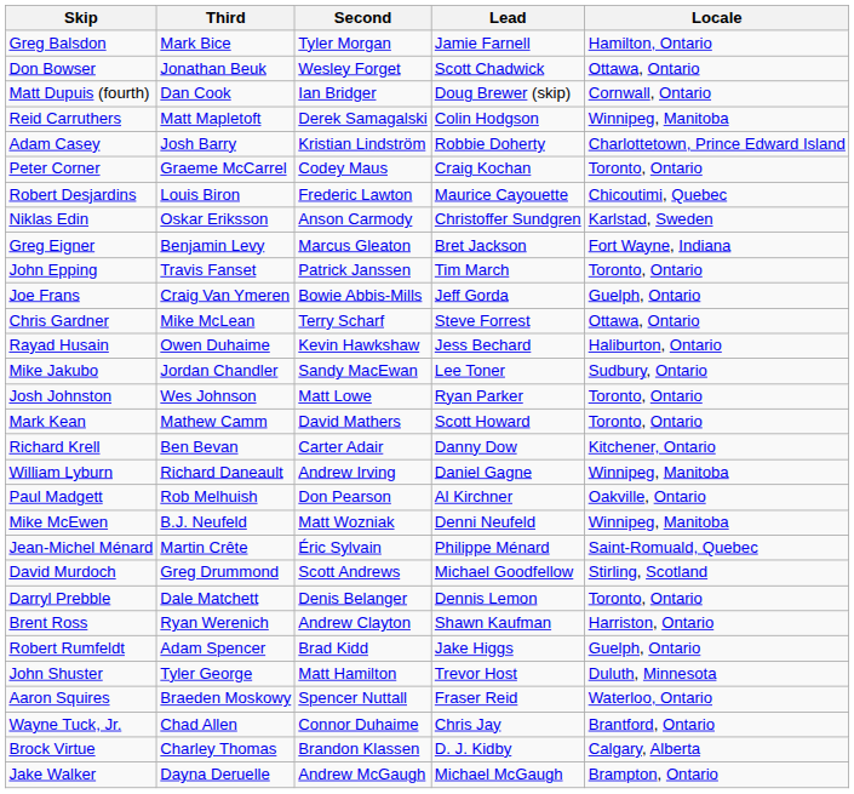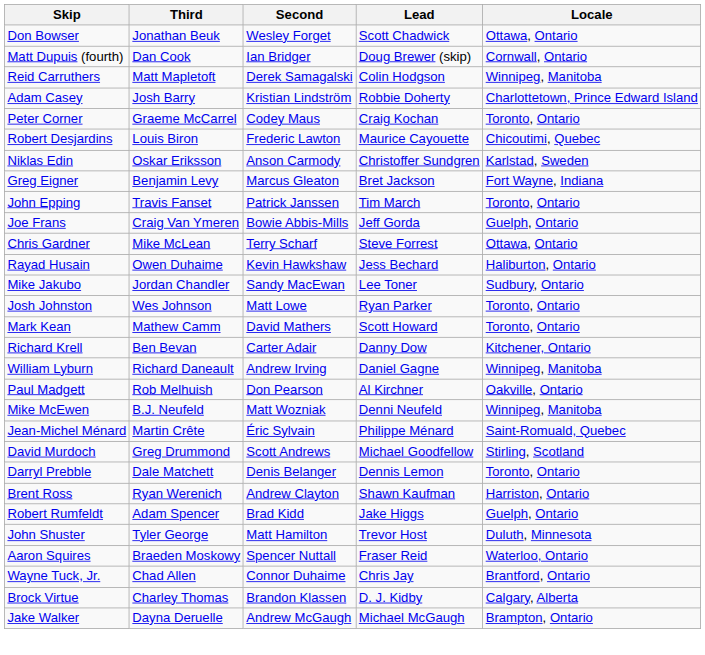 <table class=wikitable>
 <tr>
 <th>Skip</th>
 <th>Third</th>
 <th>Second</th>
 <th>Lead</th>
 <th>Locale</th>
-</tr>
-<tr>
-<td><a href='#'>Greg Balsdon</a></td>
-<td><a href='#'>Mark Bice</a></td>
-<td><a href='#'>Tyler Morgan</a></td>
-<td><a href='#'>Jamie Farnell</a></td>
-<td> <a href='#'>Hamilton, Ontario</a></td>
 </tr>
 <tr>
 <td><a href='#'>Don Bowser</a></td>
 <td><a href='#'>Jonathan Beuk</a></td>
 <td><a href='#'>Wesley Forget</a></td>
 <td><a href='#'>Scott Chadwick</a></td>
 <td> <a href='#'>Ottawa</a>, <a href='#'>Ontario</a></td>
 </tr>
 <tr>
 <td><a href='#'>Matt Dupuis</a> (fourth)</td>
 <td><a href='#'>Dan Cook</a></td>
 <td><a href='#'>Ian Bridger</a></td>
 <td><a href='#'>Doug Brewer</a> (skip)</td>
 <td> <a href='#'>Cornwall</a>, <a href='#'>Ontario</a></td>
 </tr>
 <tr>
 <td><a href='#'>Reid Carruthers</a></td>
 <td><a href='#'>Matt Mapletoft</a></td>
 <td><a href='#'>Derek Samagalski</a></td>
 <td><a href='#'>Colin Hodgson</a></td>
 <td> <a href='#'>Winnipeg</a>, <a href='#'>Manitoba</a></td>
 </tr>
 <tr>
 <td><a href='#'>Adam Casey</a></td>
 <td><a href='#'>Josh Barry</a></td>
 <td><a href='#'>Kristian Lindström</a></td>
 <td><a href='#'>Robbie Doherty</a></td>
 <td> <a href='#'>Charlottetown, Prince Edward Island</a></td>
 </tr>
 <tr>
 <td><a href='#'>Peter Corner</a></td>
 <td><a href='#'>Graeme McCarrel</a></td>
 <td><a href='#'>Codey Maus</a></td>
 <td><a href='#'>Craig Kochan</a></td>
 <td> <a href='#'>Toronto</a>, <a href='#'>Ontario</a></td>
 </tr>
 <tr>
 <td><a href='#'>Robert Desjardins</a></td>
 <td><a href='#'>Louis Biron</a></td>
 <td><a href='#'>Frederic Lawton</a></td>
 <td><a href='#'>Maurice Cayouette</a></td>
 <td> <a href='#'>Chicoutimi</a>, <a href='#'>Quebec</a></td>
 </tr>
 <tr>
 <td><a href='#'>Niklas Edin</a></td>
 <td><a href='#'>Oskar Eriksson</a></td>
 <td><a href='#'>Anson Carmody</a></td>
 <td><a href='#'>Christoffer Sundgren</a></td>
 <td> <a href='#'>Karlstad</a>, <a href='#'>Sweden</a></td>
 </tr>
 <tr>
 <td><a href='#'>Greg Eigner</a></td>
 <td><a href='#'>Benjamin Levy</a></td>
 <td><a href='#'>Marcus Gleaton</a></td>
 <td><a href='#'>Bret Jackson</a></td>
 <td> <a href='#'>Fort Wayne</a>, <a href='#'>Indiana</a></td>
 </tr>
 <tr>
 <td><a href='#'>John Epping</a></td>
 <td><a href='#'>Travis Fanset</a></td>
 <td><a href='#'>Patrick Janssen</a></td>
 <td><a href='#'>Tim March</a></td>
 <td> <a href='#'>Toronto</a>, <a href='#'>Ontario</a></td>
 </tr>
 <tr>
 <td><a href='#'>Joe Frans</a></td>
 <td><a href='#'>Craig Van Ymeren</a></td>
 <td><a href='#'>Bowie Abbis-Mills</a></td>
 <td><a href='#'>Jeff Gorda</a></td>
 <td> <a href='#'>Guelph</a>, <a href='#'>Ontario</a></td>
 </tr>
 <tr>
 <td><a href='#'>Chris Gardner</a></td>
 <td><a href='#'>Mike McLean</a></td>
 <td><a href='#'>Terry Scharf</a></td>
 <td><a href='#'>Steve Forrest</a></td>
 <td> <a href='#'>Ottawa</a>, <a href='#'>Ontario</a></td>
 </tr>
 <tr>
 <td><a href='#'>Rayad Husain</a></td>
 <td><a href='#'>Owen Duhaime</a></td>
 <td><a href='#'>Kevin Hawkshaw</a></td>
 <td><a href='#'>Jess Bechard</a></td>
 <td> <a href='#'>Haliburton</a>, <a href='#'>Ontario</a></td>
 </tr>
 <tr>
 <td><a href='#'>Mike Jakubo</a></td>
 <td><a href='#'>Jordan Chandler</a></td>
 <td><a href='#'>Sandy MacEwan</a></td>
 <td><a href='#'>Lee Toner</a></td>
 <td> <a href='#'>Sudbury</a>, <a href='#'>Ontario</a></td>
 </tr>
 <tr>
 <td><a href='#'>Josh Johnston</a></td>
 <td><a href='#'>Wes Johnson</a></td>
 <td><a href='#'>Matt Lowe</a></td>
 <td><a href='#'>Ryan Parker</a></td>
 <td> <a href='#'>Toronto</a>, <a href='#'>Ontario</a></td>
 </tr>
 <tr>
 <td><a href='#'>Mark Kean</a></td>
 <td><a href='#'>Mathew Camm</a></td>
 <td><a href='#'>David Mathers</a></td>
 <td><a href='#'>Scott Howard</a></td>
 <td> <a href='#'>Toronto</a>, <a href='#'>Ontario</a></td>
 </tr>
 <tr>
 <td><a href='#'>Richard Krell</a></td>
 <td><a href='#'>Ben Bevan</a></td>
 <td><a href='#'>Carter Adair</a></td>
 <td><a href='#'>Danny Dow</a></td>
 <td> <a href='#'>Kitchener, Ontario</a></td>
 </tr>
 <tr>
 <td><a href='#'>William Lyburn</a></td>
 <td><a href='#'>Richard Daneault</a></td>
 <td><a href='#'>Andrew Irving</a></td>
 <td><a href='#'>Daniel Gagne</a></td>
 <td> <a href='#'>Winnipeg</a>, <a href='#'>Manitoba</a></td>
 </tr>
 <tr>
 <td><a href='#'>Paul Madgett</a></td>
 <td><a href='#'>Rob Melhuish</a></td>
 <td><a href='#'>Don Pearson</a></td>
 <td><a href='#'>Al Kirchner</a></td>
 <td> <a href='#'>Oakville</a>, <a href='#'>Ontario</a></td>
 </tr>
 <tr>
 <td><a href='#'>Mike McEwen</a></td>
 <td><a href='#'>B.J. Neufeld</a></td>
 <td><a href='#'>Matt Wozniak</a></td>
 <td><a href='#'>Denni Neufeld</a></td>
 <td> <a href='#'>Winnipeg</a>, <a href='#'>Manitoba</a></td>
 </tr>
 <tr>
 <td><a href='#'>Jean-Michel Ménard</a></td>
 <td><a href='#'>Martin Crête</a></td>
 <td><a href='#'>Éric Sylvain</a></td>
 <td><a href='#'>Philippe Ménard</a></td>
 <td> <a href='#'>Saint-Romuald, Quebec</a></td>
 </tr>
 <tr>
 <td><a href='#'>David Murdoch</a></td>
 <td><a href='#'>Greg Drummond</a></td>
 <td><a href='#'>Scott Andrews</a></td>
 <td><a href='#'>Michael Goodfellow</a></td>
 <td> <a href='#'>Stirling</a>, <a href='#'>Scotland</a></td>
 </tr>
 <tr>
 <td><a href='#'>Darryl Prebble</a></td>
 <td><a href='#'>Dale Matchett</a></td>
 <td><a href='#'>Denis Belanger</a></td>
 <td><a href='#'>Dennis Lemon</a></td>
 <td> <a href='#'>Toronto</a>, <a href='#'>Ontario</a></td>
 </tr>
 <tr>
 <td><a href='#'>Brent Ross</a></td>
 <td><a href='#'>Ryan Werenich</a></td>
 <td><a href='#'>Andrew Clayton</a></td>
 <td><a href='#'>Shawn Kaufman</a></td>
 <td> <a href='#'>Harriston</a>, <a href='#'>Ontario</a></td>
 </tr>
 <tr>
 <td><a href='#'>Robert Rumfeldt</a></td>
 <td><a href='#'>Adam Spencer</a></td>
 <td><a href='#'>Brad Kidd</a></td>
 <td><a href='#'>Jake Higgs</a></td>
 <td> <a href='#'>Guelph</a>, <a href='#'>Ontario</a></td>
 </tr>
 <tr>
 <td><a href='#'>John Shuster</a></td>
 <td><a href='#'>Tyler George</a></td>
 <td><a href='#'>Matt Hamilton</a></td>
 <td><a href='#'>Trevor Host</a></td>
 <td> <a href='#'>Duluth</a>, <a href='#'>Minnesota</a></td>
 </tr>
 <tr>
 <td><a href='#'>Aaron Squires</a></td>
 <td><a href='#'>Braeden Moskowy</a></td>
 <td><a href='#'>Spencer Nuttall</a></td>
 <td><a href='#'>Fraser Reid</a></td>
 <td> <a href='#'>Waterloo, Ontario</a></td>
 </tr>
 <tr>
 <td><a href='#'>Wayne Tuck, Jr.</a></td>
 <td><a href='#'>Chad Allen</a></td>
 <td><a href='#'>Connor Duhaime</a></td>
 <td><a href='#'>Chris Jay</a></td>
 <td> <a href='#'>Brantford</a>, <a href='#'>Ontario</a></td>
 </tr>
 <tr>
 <td><a href='#'>Brock Virtue</a></td>
 <td><a href='#'>Charley Thomas</a></td>
 <td><a href='#'>Brandon Klassen</a></td>
 <td><a href='#'>D. J. Kidby</a></td>
 <td> <a href='#'>Calgary</a>, <a href='#'>Alberta</a></td>
 </tr>
 <tr>
 <td><a href='#'>Jake Walker</a></td>
 <td><a href='#'>Dayna Deruelle</a></td>
 <td><a href='#'>Andrew McGaugh</a></td>
 <td><a href='#'>Michael McGaugh</a></td>
 <td> <a href='#'>Brampton</a>, <a href='#'>Ontario</a></td>
 </tr>
 </table>
